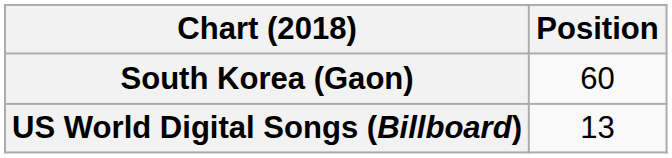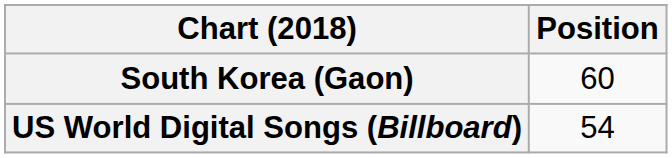 <table class="wikitable sortable plainrowheaders" style="text-align:center">
 <tr>
 <th scope="col">Chart (2018)</th>
 <th scope="col">Position</th>
 </tr>
 <tr>
 <th scope="row">South Korea (Gaon)</th>
 <td>60</td>
 </tr>
 <tr>
 <th scope="row">US World Digital Songs (<em>Billboard</em>)</th>
-<td>13</td>
+<td>54</td>
 </tr>
 </table>
